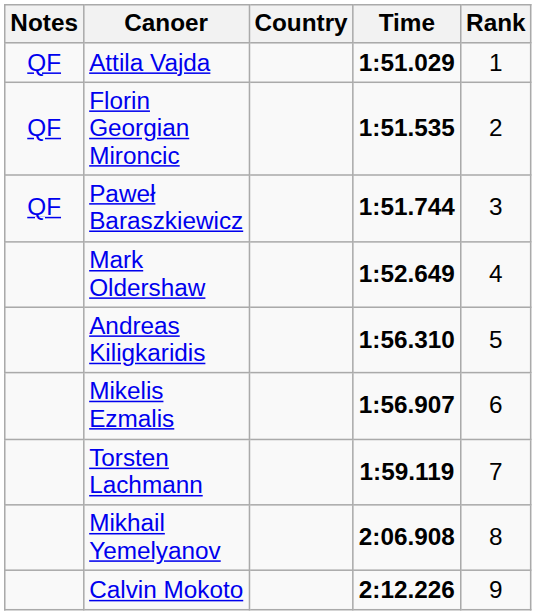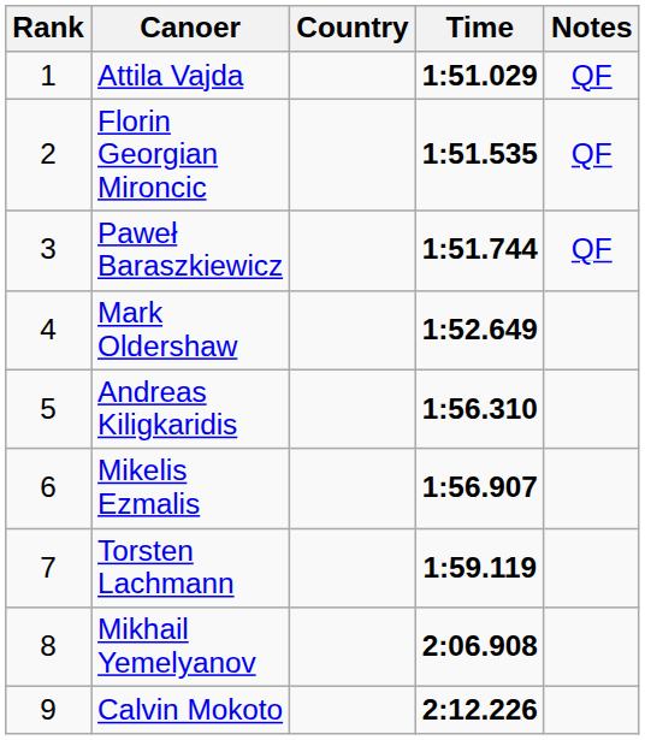 <table class="wikitable sortable" width=50% style="text-align:center">
 <tr>
-<th>Notes</th>
+<th>Rank</th>
 <th>Canoer</th>
 <th>Country</th>
 <th>Time</th>
-<th>Rank</th>
+<th>Notes</th>
 </tr>
 <tr>
-<td><a href='#'>QF</a></td>
+<td>1</td>
 <td align=left><a href='#'>Attila Vajda</a></td>
 <td align=left></td>
 <td><strong>1:51.029</strong></td>
-<td>1</td>
+<td><a href='#'>QF</a></td>
 </tr>
 <tr>
-<td><a href='#'>QF</a></td>
+<td>2</td>
 <td align=left><a href='#'>Florin Georgian Mironcic</a></td>
 <td align=left></td>
 <td><strong>1:51.535</strong></td>
-<td>2</td>
+<td><a href='#'>QF</a></td>
 </tr>
 <tr>
-<td><a href='#'>QF</a></td>
+<td>3</td>
 <td align=left><a href='#'>Paweł Baraszkiewicz</a></td>
 <td align=left></td>
 <td><strong>1:51.744</strong></td>
-<td>3</td>
+<td><a href='#'>QF</a></td>
 </tr>
 <tr>
-<td></td>
+<td>4</td>
 <td align=left><a href='#'>Mark Oldershaw</a></td>
 <td align=left></td>
 <td><strong>1:52.649</strong></td>
-<td>4</td>
+<td></td>
 </tr>
 <tr>
-<td></td>
+<td>5</td>
 <td align=left><a href='#'>Andreas Kiligkaridis</a></td>
 <td align=left></td>
 <td><strong>1:56.310</strong></td>
-<td>5</td>
+<td></td>
 </tr>
 <tr>
-<td></td>
+<td>6</td>
 <td align=left><a href='#'>Mikelis Ezmalis</a></td>
 <td align=left></td>
 <td><strong>1:56.907</strong></td>
-<td>6</td>
+<td></td>
 </tr>
 <tr>
-<td></td>
+<td>7</td>
 <td align=left><a href='#'>Torsten Lachmann</a></td>
 <td align=left></td>
 <td><strong>1:59.119</strong></td>
-<td>7</td>
+<td></td>
 </tr>
 <tr>
-<td></td>
+<td>8</td>
 <td align=left><a href='#'>Mikhail Yemelyanov</a></td>
 <td align=left></td>
 <td><strong>2:06.908</strong></td>
-<td>8</td>
+<td></td>
 </tr>
 <tr>
-<td></td>
+<td>9</td>
 <td align=left><a href='#'>Calvin Mokoto</a></td>
 <td align=left></td>
 <td><strong>2:12.226</strong></td>
-<td>9</td>
+<td></td>
 </tr>
 </table>
